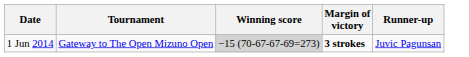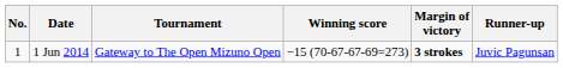 <table class="wikitable" style="font-size:95%;">
 <tr>
+<th>No.</th>
 <th>Date</th>
 <th>Tournament</th>
 <th>Winning score</th>
 <th>Margin of<br>victory</th>
 <th>Runner-up</th>
 </tr>
 <tr>
+<td align=center>1</td>
 <td align=right>1 Jun <a href='#'>2014</a></td>
 <td><a href='#'>Gateway to The Open Mizuno Open</a></td>
-<td style="background: lightgrey;">−15 (70-67-67-69=273)</td>
+<td>−15 (70-67-67-69=273)</td>
 <td><strong>3 strokes</strong></td>
 <td> <a href='#'>Juvic Pagunsan</a></td>
 </tr>
 </table>
